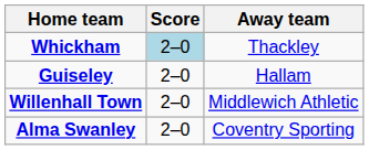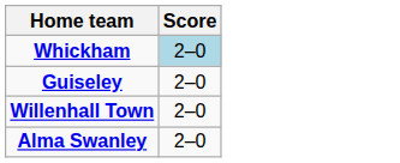 <table class="wikitable" style="text-align: center; font-size:85%">
 <tr>
 <th>Home team</th>
 <th>Score</th>
-<th>Away team</th>
 </tr>
 <tr>
 <td><strong><a href='#'>Whickham</a></strong></td>
 <td style="background: lightblue;">2–0</td>
-<td><a href='#'>Thackley</a></td>
 </tr>
 <tr>
 <td><strong><a href='#'>Guiseley</a></strong></td>
 <td>2–0</td>
-<td><a href='#'>Hallam</a></td>
 </tr>
 <tr>
 <td><strong><a href='#'>Willenhall Town</a></strong></td>
 <td>2–0</td>
-<td><a href='#'>Middlewich Athletic</a></td>
 </tr>
 <tr>
 <td><strong><a href='#'>Alma Swanley</a></strong></td>
 <td>2–0</td>
-<td><a href='#'>Coventry Sporting</a></td>
 </tr>
 </table>
